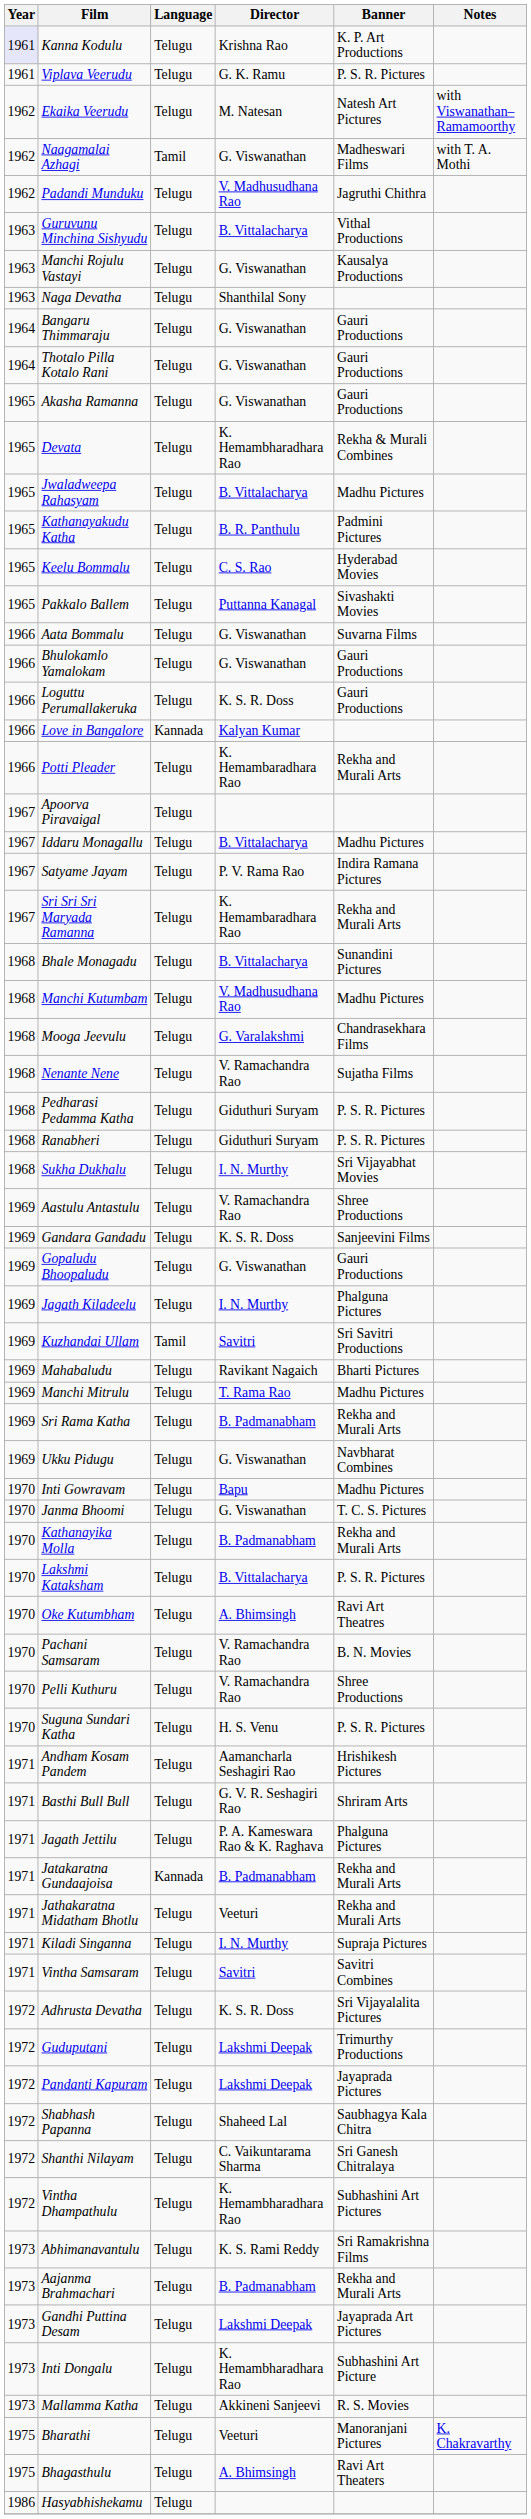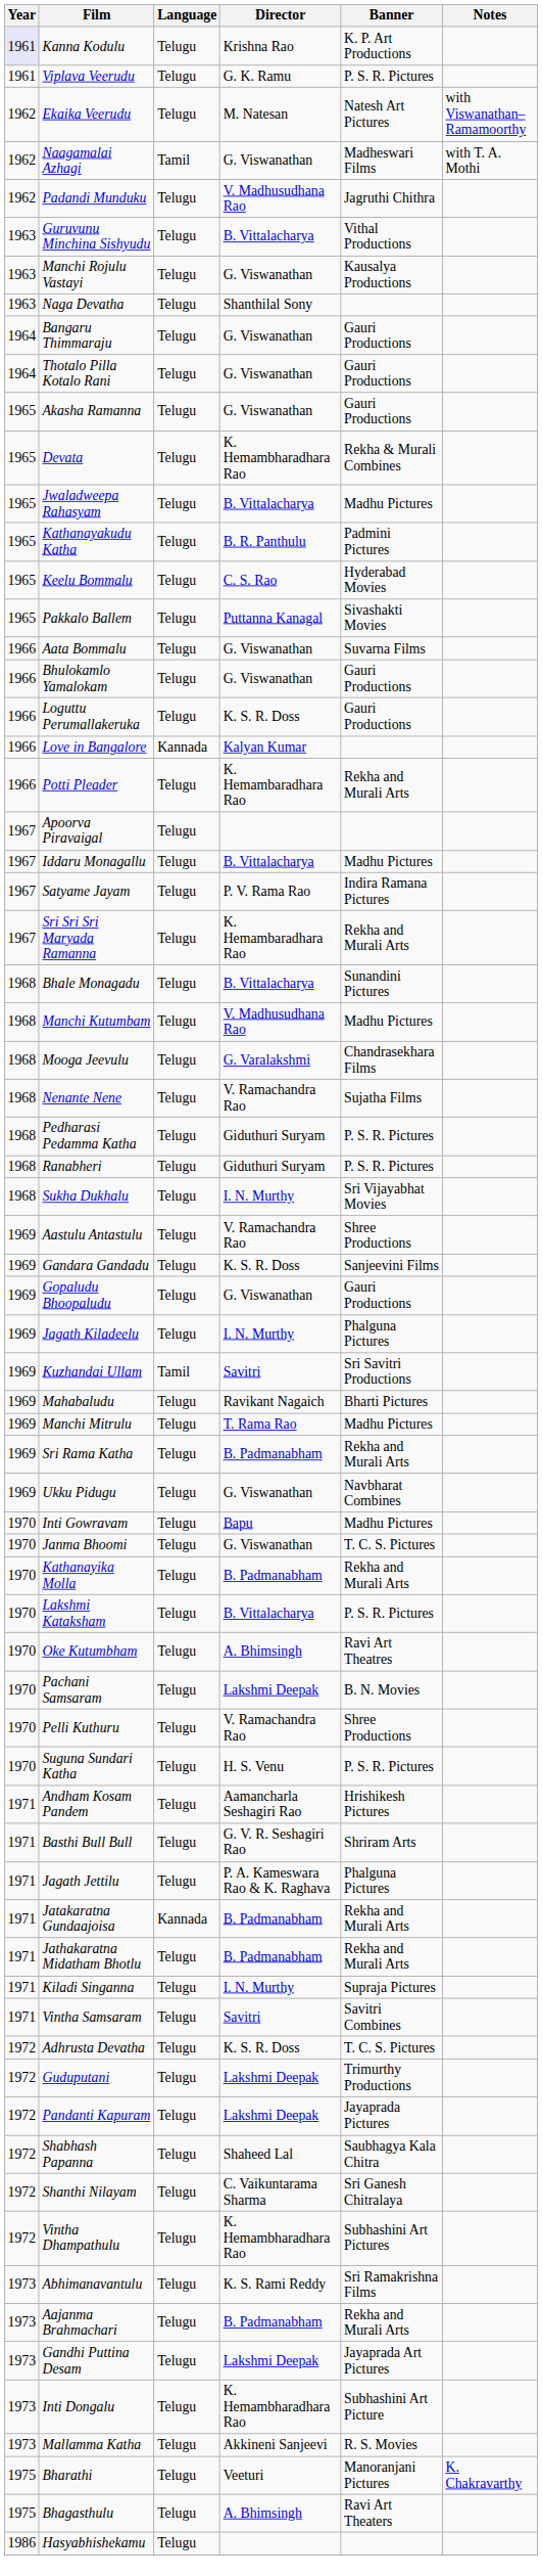 <table class="wikitable sortable">
 <tr>
 <th>Year</th>
 <th>Film</th>
 <th>Language</th>
 <th>Director</th>
 <th>Banner</th>
 <th>Notes</th>
 </tr>
 <tr>
 <td style="background: lavender;">1961</td>
 <td><em>Kanna Kodulu</em></td>
 <td>Telugu</td>
 <td>Krishna Rao</td>
 <td>K. P. Art Productions</td>
 <td></td>
 </tr>
 <tr>
 <td>1961</td>
 <td><em><a href='#'>Viplava Veerudu</a></em></td>
 <td>Telugu</td>
 <td>G. K. Ramu</td>
 <td>P. S. R. Pictures</td>
 <td></td>
 </tr>
 <tr>
 <td>1962</td>
 <td><em><a href='#'>Ekaika Veerudu</a></em></td>
 <td>Telugu</td>
 <td>M. Natesan</td>
 <td>Natesh Art Pictures</td>
 <td>with <a href='#'>Viswanathan–Ramamoorthy</a></td>
 </tr>
 <tr>
 <td>1962</td>
 <td><em><a href='#'>Naagamalai Azhagi</a></em></td>
 <td>Tamil</td>
 <td>G. Viswanathan</td>
 <td>Madheswari Films</td>
 <td>with T. A. Mothi</td>
 </tr>
 <tr>
 <td>1962</td>
 <td><em><a href='#'>Padandi Munduku</a></em></td>
 <td>Telugu</td>
 <td><a href='#'>V. Madhusudhana Rao</a></td>
 <td>Jagruthi Chithra</td>
 <td></td>
 </tr>
 <tr>
 <td>1963</td>
 <td><em><a href='#'>Guruvunu Minchina Sishyudu</a></em></td>
 <td>Telugu</td>
 <td><a href='#'>B. Vittalacharya</a></td>
 <td>Vithal Productions</td>
 <td></td>
 </tr>
 <tr>
 <td>1963</td>
 <td><em>Manchi Rojulu Vastayi</em></td>
 <td>Telugu</td>
 <td>G. Viswanathan</td>
 <td>Kausalya Productions</td>
 <td></td>
 </tr>
 <tr>
 <td>1963</td>
 <td><em>Naga Devatha</em></td>
 <td>Telugu</td>
 <td>Shanthilal Sony</td>
 <td></td>
 <td></td>
 </tr>
 <tr>
 <td>1964</td>
 <td><em>Bangaru Thimmaraju</em></td>
 <td>Telugu</td>
 <td>G. Viswanathan</td>
 <td>Gauri Productions</td>
 <td></td>
 </tr>
 <tr>
 <td>1964</td>
 <td><em>Thotalo Pilla Kotalo Rani</em></td>
 <td>Telugu</td>
 <td>G. Viswanathan</td>
 <td>Gauri Productions</td>
 <td></td>
 </tr>
 <tr>
 <td>1965</td>
 <td><em>Akasha Ramanna</em></td>
 <td>Telugu</td>
 <td>G. Viswanathan</td>
 <td>Gauri Productions</td>
 <td></td>
 </tr>
 <tr>
 <td>1965</td>
 <td><em><a href='#'>Devata</a></em></td>
 <td>Telugu</td>
 <td>K. Hemambharadhara Rao</td>
 <td>Rekha & Murali Combines</td>
 <td></td>
 </tr>
 <tr>
 <td>1965</td>
 <td><em><a href='#'>Jwaladweepa Rahasyam</a></em></td>
 <td>Telugu</td>
 <td><a href='#'>B. Vittalacharya</a></td>
 <td>Madhu Pictures</td>
 <td></td>
 </tr>
 <tr>
 <td>1965</td>
 <td><em><a href='#'>Kathanayakudu Katha</a></em></td>
 <td>Telugu</td>
 <td><a href='#'>B. R. Panthulu</a></td>
 <td>Padmini Pictures</td>
 <td></td>
 </tr>
 <tr>
 <td>1965</td>
 <td><em><a href='#'>Keelu Bommalu</a></em></td>
 <td>Telugu</td>
 <td><a href='#'>C. S. Rao</a></td>
 <td>Hyderabad Movies</td>
 <td></td>
 </tr>
 <tr>
 <td>1965</td>
 <td><em>Pakkalo Ballem</em></td>
 <td>Telugu</td>
 <td><a href='#'>Puttanna Kanagal</a></td>
 <td>Sivashakti Movies</td>
 <td></td>
 </tr>
 <tr>
 <td>1966</td>
 <td><em>Aata Bommalu</em></td>
 <td>Telugu</td>
 <td>G. Viswanathan</td>
 <td>Suvarna Films</td>
 <td></td>
 </tr>
 <tr>
 <td>1966</td>
 <td><em>Bhulokamlo Yamalokam</em></td>
 <td>Telugu</td>
 <td>G. Viswanathan</td>
 <td>Gauri Productions</td>
 <td></td>
 </tr>
 <tr>
 <td>1966</td>
 <td><em>Loguttu Perumallakeruka</em></td>
 <td>Telugu</td>
 <td>K. S. R. Doss</td>
 <td>Gauri Productions</td>
 <td></td>
 </tr>
 <tr>
 <td>1966</td>
 <td><em><a href='#'>Love in Bangalore</a></em></td>
 <td>Kannada</td>
 <td><a href='#'>Kalyan Kumar</a></td>
 <td></td>
 <td></td>
 </tr>
 <tr>
 <td>1966</td>
 <td><em><a href='#'>Potti Pleader</a></em></td>
 <td>Telugu</td>
 <td>K. Hemambaradhara Rao</td>
 <td>Rekha and Murali Arts</td>
 <td></td>
 </tr>
 <tr>
 <td>1967</td>
 <td><em>Apoorva Piravaigal</em></td>
 <td>Telugu</td>
 <td></td>
 <td></td>
 <td></td>
 </tr>
 <tr>
 <td>1967</td>
 <td><em>Iddaru Monagallu</em></td>
 <td>Telugu</td>
 <td><a href='#'>B. Vittalacharya</a></td>
 <td>Madhu Pictures</td>
 <td></td>
 </tr>
 <tr>
 <td>1967</td>
 <td><em>Satyame Jayam</em></td>
 <td>Telugu</td>
 <td>P. V. Rama Rao</td>
 <td>Indira Ramana Pictures</td>
 <td></td>
 </tr>
 <tr>
 <td>1967</td>
 <td><em><a href='#'>Sri Sri Sri Maryada Ramanna</a></em></td>
 <td>Telugu</td>
 <td>K. Hemambaradhara Rao</td>
 <td>Rekha and Murali Arts</td>
 <td></td>
 </tr>
 <tr>
 <td>1968</td>
 <td><em>Bhale Monagadu</em></td>
 <td>Telugu</td>
 <td><a href='#'>B. Vittalacharya</a></td>
 <td>Sunandini Pictures</td>
 <td></td>
 </tr>
 <tr>
 <td>1968</td>
 <td><em><a href='#'>Manchi Kutumbam</a></em></td>
 <td>Telugu</td>
 <td><a href='#'>V. Madhusudhana Rao</a></td>
 <td>Madhu Pictures</td>
 <td></td>
 </tr>
 <tr>
 <td>1968</td>
 <td><em>Mooga Jeevulu</em></td>
 <td>Telugu</td>
 <td><a href='#'>G. Varalakshmi</a></td>
 <td>Chandrasekhara Films</td>
 <td></td>
 </tr>
 <tr>
 <td>1968</td>
 <td><em><a href='#'>Nenante Nene</a></em></td>
 <td>Telugu</td>
 <td>V. Ramachandra Rao</td>
 <td>Sujatha Films</td>
 <td></td>
 </tr>
 <tr>
 <td>1968</td>
 <td><em>Pedharasi Pedamma Katha</em></td>
 <td>Telugu</td>
 <td>Giduthuri Suryam</td>
 <td>P. S. R. Pictures</td>
 <td></td>
 </tr>
 <tr>
 <td>1968</td>
 <td><em>Ranabheri</em></td>
 <td>Telugu</td>
 <td>Giduthuri Suryam</td>
 <td>P. S. R. Pictures</td>
 <td></td>
 </tr>
 <tr>
 <td>1968</td>
 <td><em><a href='#'>Sukha Dukhalu</a></em></td>
 <td>Telugu</td>
 <td><a href='#'>I. N. Murthy</a></td>
 <td>Sri Vijayabhat Movies</td>
 <td></td>
 </tr>
 <tr>
 <td>1969</td>
 <td><em>Aastulu Antastulu</em></td>
 <td>Telugu</td>
 <td>V. Ramachandra Rao</td>
 <td>Shree Productions</td>
 <td></td>
 </tr>
 <tr>
 <td>1969</td>
 <td><em>Gandara Gandadu</em></td>
 <td>Telugu</td>
 <td>K. S. R. Doss</td>
 <td>Sanjeevini Films</td>
 <td></td>
 </tr>
 <tr>
 <td>1969</td>
 <td><em><a href='#'>Gopaludu Bhoopaludu</a></em></td>
 <td>Telugu</td>
 <td>G. Viswanathan</td>
 <td>Gauri Productions</td>
 <td></td>
 </tr>
 <tr>
 <td>1969</td>
 <td><em><a href='#'>Jagath Kiladeelu</a></em></td>
 <td>Telugu</td>
 <td><a href='#'>I. N. Murthy</a></td>
 <td>Phalguna Pictures</td>
 <td></td>
 </tr>
 <tr>
 <td>1969</td>
 <td><em><a href='#'>Kuzhandai Ullam</a></em></td>
 <td>Tamil</td>
 <td><a href='#'>Savitri</a></td>
 <td>Sri Savitri Productions</td>
 <td></td>
 </tr>
 <tr>
 <td>1969</td>
 <td><em>Mahabaludu</em></td>
 <td>Telugu</td>
 <td>Ravikant Nagaich</td>
 <td>Bharti Pictures</td>
 <td></td>
 </tr>
 <tr>
 <td>1969</td>
 <td><em>Manchi Mitrulu</em></td>
 <td>Telugu</td>
 <td><a href='#'>T. Rama Rao</a></td>
 <td>Madhu Pictures</td>
 <td></td>
 </tr>
 <tr>
 <td>1969</td>
 <td><em>Sri Rama Katha</em></td>
 <td>Telugu</td>
 <td><a href='#'>B. Padmanabham</a></td>
 <td>Rekha and Murali Arts</td>
 <td></td>
 </tr>
 <tr>
 <td>1969</td>
 <td><em>Ukku Pidugu</em></td>
 <td>Telugu</td>
 <td>G. Viswanathan</td>
 <td>Navbharat Combines</td>
 <td></td>
 </tr>
 <tr>
 <td>1970</td>
 <td><em>Inti Gowravam</em></td>
 <td>Telugu</td>
 <td><a href='#'>Bapu</a></td>
 <td>Madhu Pictures</td>
 <td></td>
 </tr>
 <tr>
 <td>1970</td>
 <td><em>Janma Bhoomi</em></td>
 <td>Telugu</td>
 <td>G. Viswanathan</td>
 <td>T. C. S. Pictures</td>
 <td></td>
 </tr>
 <tr>
 <td>1970</td>
 <td><em><a href='#'>Kathanayika Molla</a></em></td>
 <td>Telugu</td>
 <td><a href='#'>B. Padmanabham</a></td>
 <td>Rekha and Murali Arts</td>
 <td></td>
 </tr>
 <tr>
 <td>1970</td>
 <td><em><a href='#'>Lakshmi Kataksham</a></em></td>
 <td>Telugu</td>
 <td><a href='#'>B. Vittalacharya</a></td>
 <td>P. S. R. Pictures</td>
 <td></td>
 </tr>
 <tr>
 <td>1970</td>
 <td><em><a href='#'>Oke Kutumbham</a></em></td>
 <td>Telugu</td>
 <td><a href='#'>A. Bhimsingh</a></td>
 <td>Ravi Art Theatres</td>
 <td></td>
 </tr>
 <tr>
 <td>1970</td>
 <td><em>Pachani Samsaram</em></td>
 <td>Telugu</td>
-<td>V. Ramachandra Rao</td>
+<td><a href='#'>Lakshmi Deepak</a></td>
 <td>B. N. Movies</td>
 <td></td>
 </tr>
 <tr>
 <td>1970</td>
 <td><em>Pelli Kuthuru</em></td>
 <td>Telugu</td>
 <td>V. Ramachandra Rao</td>
 <td>Shree Productions</td>
 <td></td>
 </tr>
 <tr>
 <td>1970</td>
 <td><em>Suguna Sundari Katha</em></td>
 <td>Telugu</td>
 <td>H. S. Venu</td>
 <td>P. S. R. Pictures</td>
 <td></td>
 </tr>
 <tr>
 <td>1971</td>
 <td><em>Andham Kosam Pandem</em></td>
 <td>Telugu</td>
 <td>Aamancharla Seshagiri Rao</td>
 <td>Hrishikesh Pictures</td>
 <td></td>
 </tr>
 <tr>
 <td>1971</td>
 <td><em>Basthi Bull Bull</em></td>
 <td>Telugu</td>
 <td>G. V. R. Seshagiri Rao</td>
 <td>Shriram Arts</td>
 <td></td>
 </tr>
 <tr>
 <td>1971</td>
 <td><em>Jagath Jettilu</em></td>
 <td>Telugu</td>
 <td>P. A. Kameswara Rao & K. Raghava</td>
 <td>Phalguna Pictures</td>
 <td></td>
 </tr>
 <tr>
 <td>1971</td>
 <td><em>Jatakaratna Gundaajoisa</em></td>
 <td>Kannada</td>
 <td><a href='#'>B. Padmanabham</a></td>
 <td>Rekha and Murali Arts</td>
 <td></td>
 </tr>
 <tr>
 <td>1971</td>
 <td><em>Jathakaratna Midatham Bhotlu</em></td>
 <td>Telugu</td>
-<td>Veeturi</td>
+<td><a href='#'>B. Padmanabham</a></td>
 <td>Rekha and Murali Arts</td>
 <td></td>
 </tr>
 <tr>
 <td>1971</td>
 <td><em>Kiladi Singanna</em></td>
 <td>Telugu</td>
 <td><a href='#'>I. N. Murthy</a></td>
 <td>Supraja Pictures</td>
 <td></td>
 </tr>
 <tr>
 <td>1971</td>
 <td><em>Vintha Samsaram</em></td>
 <td>Telugu</td>
 <td><a href='#'>Savitri</a></td>
 <td>Savitri Combines</td>
 <td></td>
 </tr>
 <tr>
 <td>1972</td>
 <td><em>Adhrusta Devatha</em></td>
 <td>Telugu</td>
 <td>K. S. R. Doss</td>
-<td>Sri Vijayalalita Pictures</td>
+<td>T. C. S. Pictures</td>
 <td></td>
 </tr>
 <tr>
 <td>1972</td>
 <td><em><a href='#'>Guduputani</a></em></td>
 <td>Telugu</td>
 <td><a href='#'>Lakshmi Deepak</a></td>
 <td>Trimurthy Productions</td>
 <td></td>
 </tr>
 <tr>
 <td>1972</td>
 <td><em><a href='#'>Pandanti Kapuram</a></em></td>
 <td>Telugu</td>
 <td><a href='#'>Lakshmi Deepak</a></td>
 <td>Jayaprada Pictures</td>
 <td></td>
 </tr>
 <tr>
 <td>1972</td>
 <td><em>Shabhash Papanna</em></td>
 <td>Telugu</td>
 <td>Shaheed Lal</td>
 <td>Saubhagya Kala Chitra</td>
 <td></td>
 </tr>
 <tr>
 <td>1972</td>
 <td><em>Shanthi Nilayam</em></td>
 <td>Telugu</td>
 <td>C. Vaikuntarama Sharma</td>
 <td>Sri Ganesh Chitralaya</td>
 <td></td>
 </tr>
 <tr>
 <td>1972</td>
 <td><em>Vintha Dhampathulu</em></td>
 <td>Telugu</td>
 <td>K. Hemambharadhara Rao</td>
 <td>Subhashini Art Pictures</td>
 <td></td>
 </tr>
 <tr>
 <td>1973</td>
 <td><em>Abhimanavantulu</em></td>
 <td>Telugu</td>
 <td>K. S. Rami Reddy</td>
 <td>Sri Ramakrishna Films</td>
 <td></td>
 </tr>
 <tr>
 <td>1973</td>
 <td><em>Aajanma Brahmachari</em></td>
 <td>Telugu</td>
 <td><a href='#'>B. Padmanabham</a></td>
 <td>Rekha and Murali Arts</td>
 <td></td>
 </tr>
 <tr>
 <td>1973</td>
 <td><em>Gandhi Puttina Desam</em></td>
 <td>Telugu</td>
 <td><a href='#'>Lakshmi Deepak</a></td>
 <td>Jayaprada Art Pictures</td>
 <td></td>
 </tr>
 <tr>
 <td>1973</td>
 <td><em>Inti Dongalu</em></td>
 <td>Telugu</td>
 <td>K. Hemambharadhara Rao</td>
 <td>Subhashini Art Picture</td>
 <td></td>
 </tr>
 <tr>
 <td>1973</td>
 <td><em>Mallamma Katha</em></td>
 <td>Telugu</td>
 <td>Akkineni Sanjeevi</td>
 <td>R. S. Movies</td>
 <td></td>
 </tr>
 <tr>
 <td>1975</td>
 <td><em>Bharathi</em></td>
 <td>Telugu</td>
 <td>Veeturi</td>
 <td>Manoranjani Pictures</td>
 <td><a href='#'>K. Chakravarthy</a></td>
 </tr>
 <tr>
 <td>1975</td>
 <td><em>Bhagasthulu	</em></td>
 <td>Telugu</td>
 <td><a href='#'>A. Bhimsingh</a></td>
 <td>Ravi Art Theaters</td>
 <td></td>
 </tr>
 <tr>
 <td>1986</td>
 <td><em>Hasyabhishekamu</em></td>
 <td>Telugu</td>
 <td></td>
 <td></td>
 <td></td>
 </tr>
 <tr>
 </tr>
 </table>
